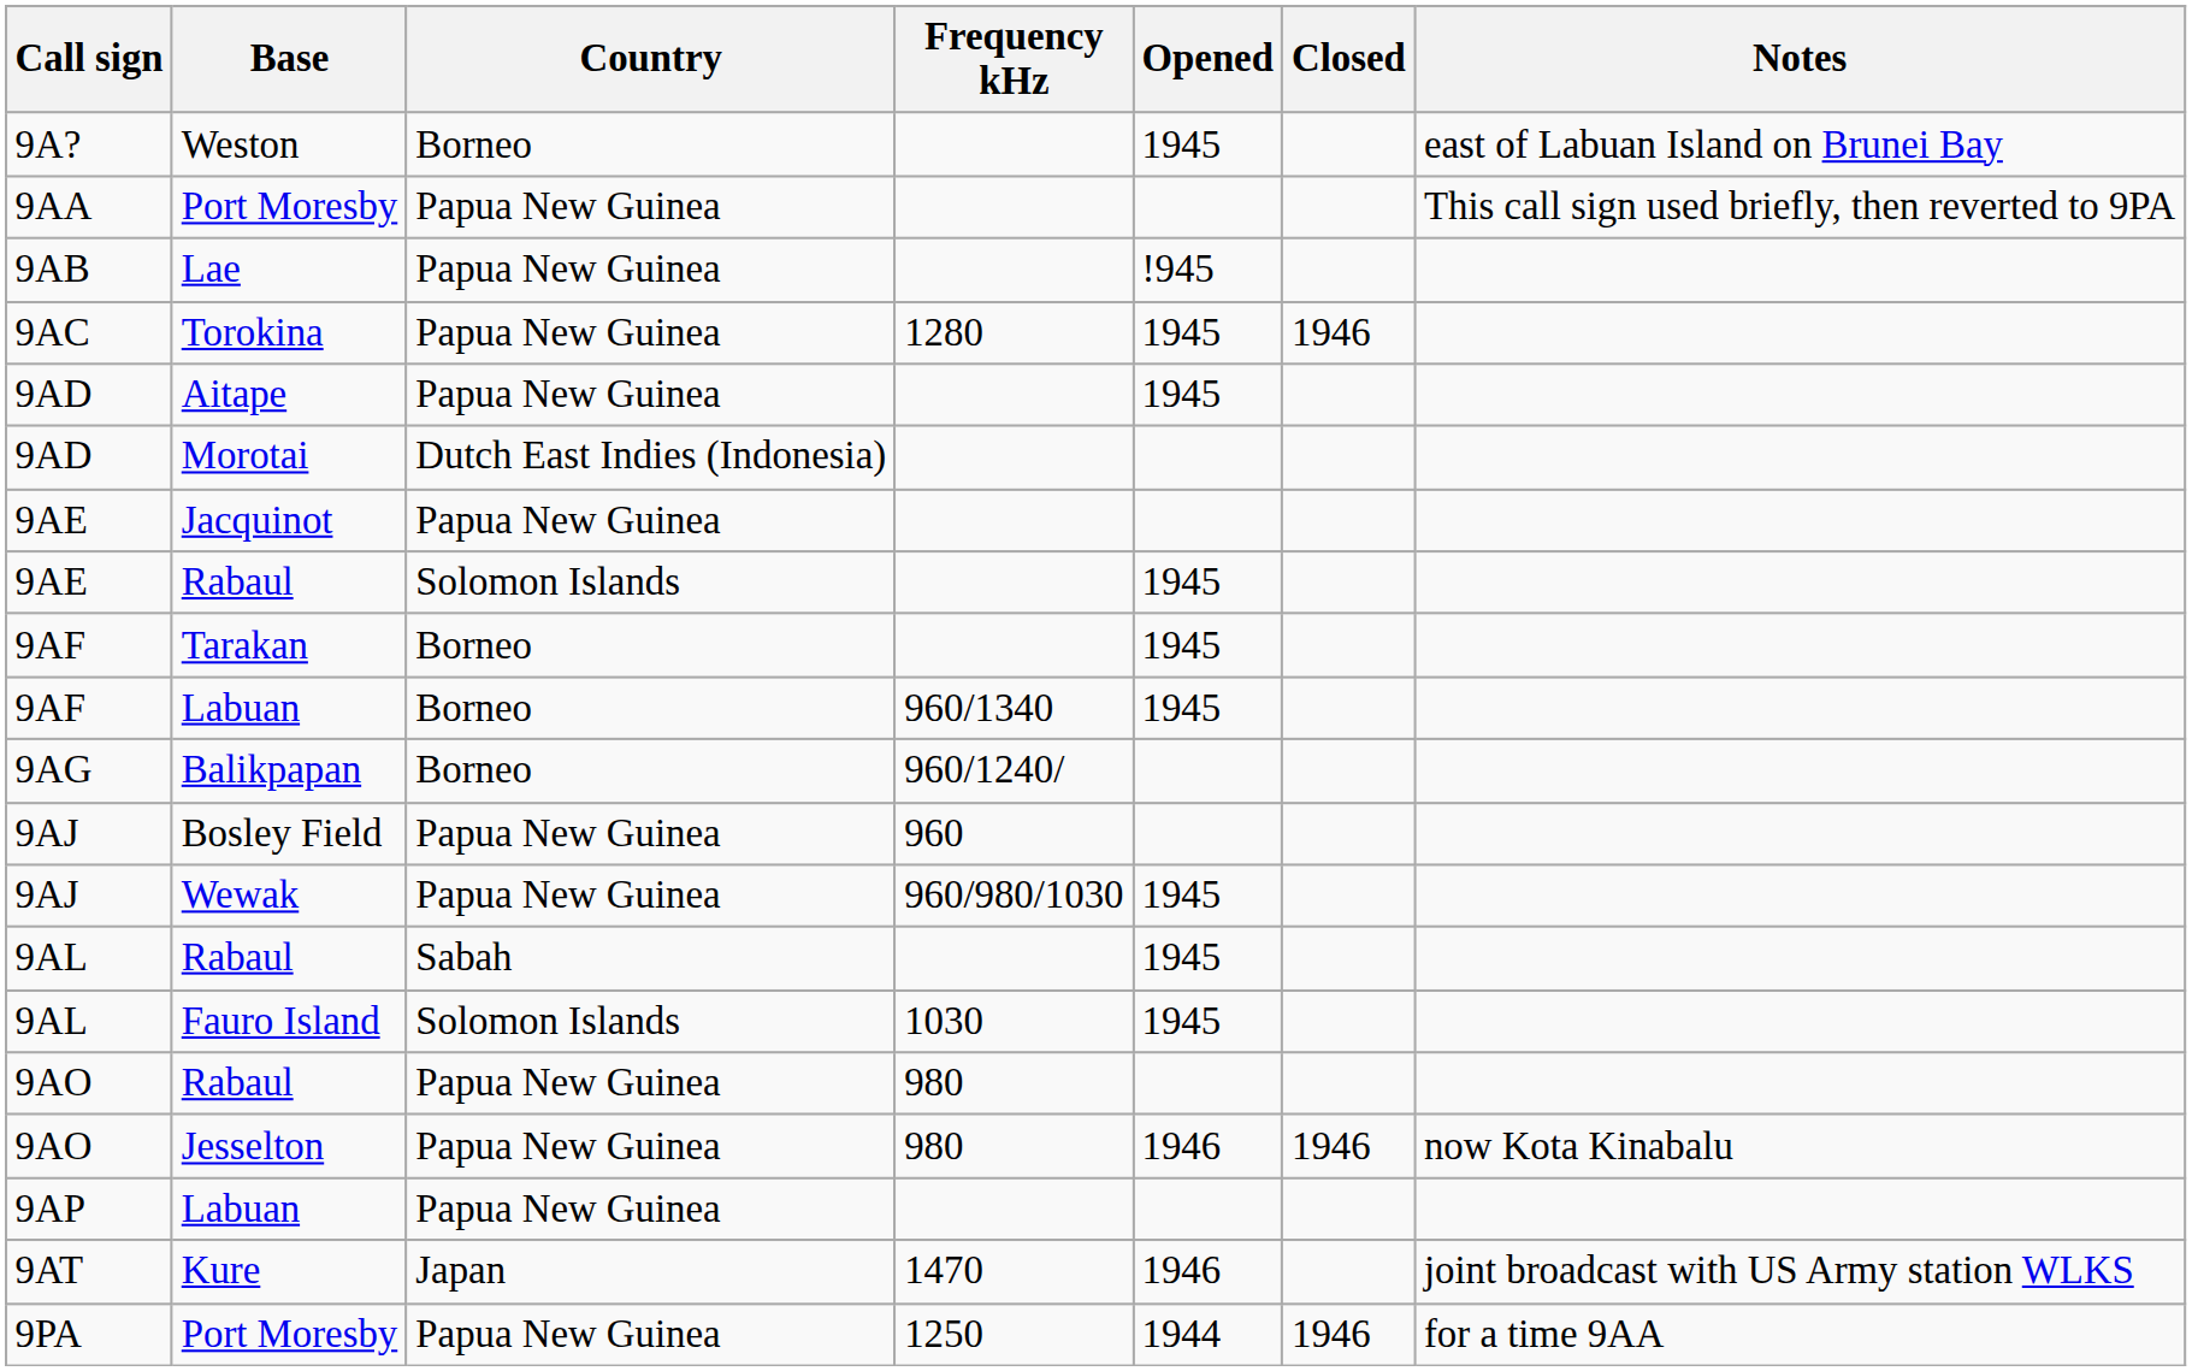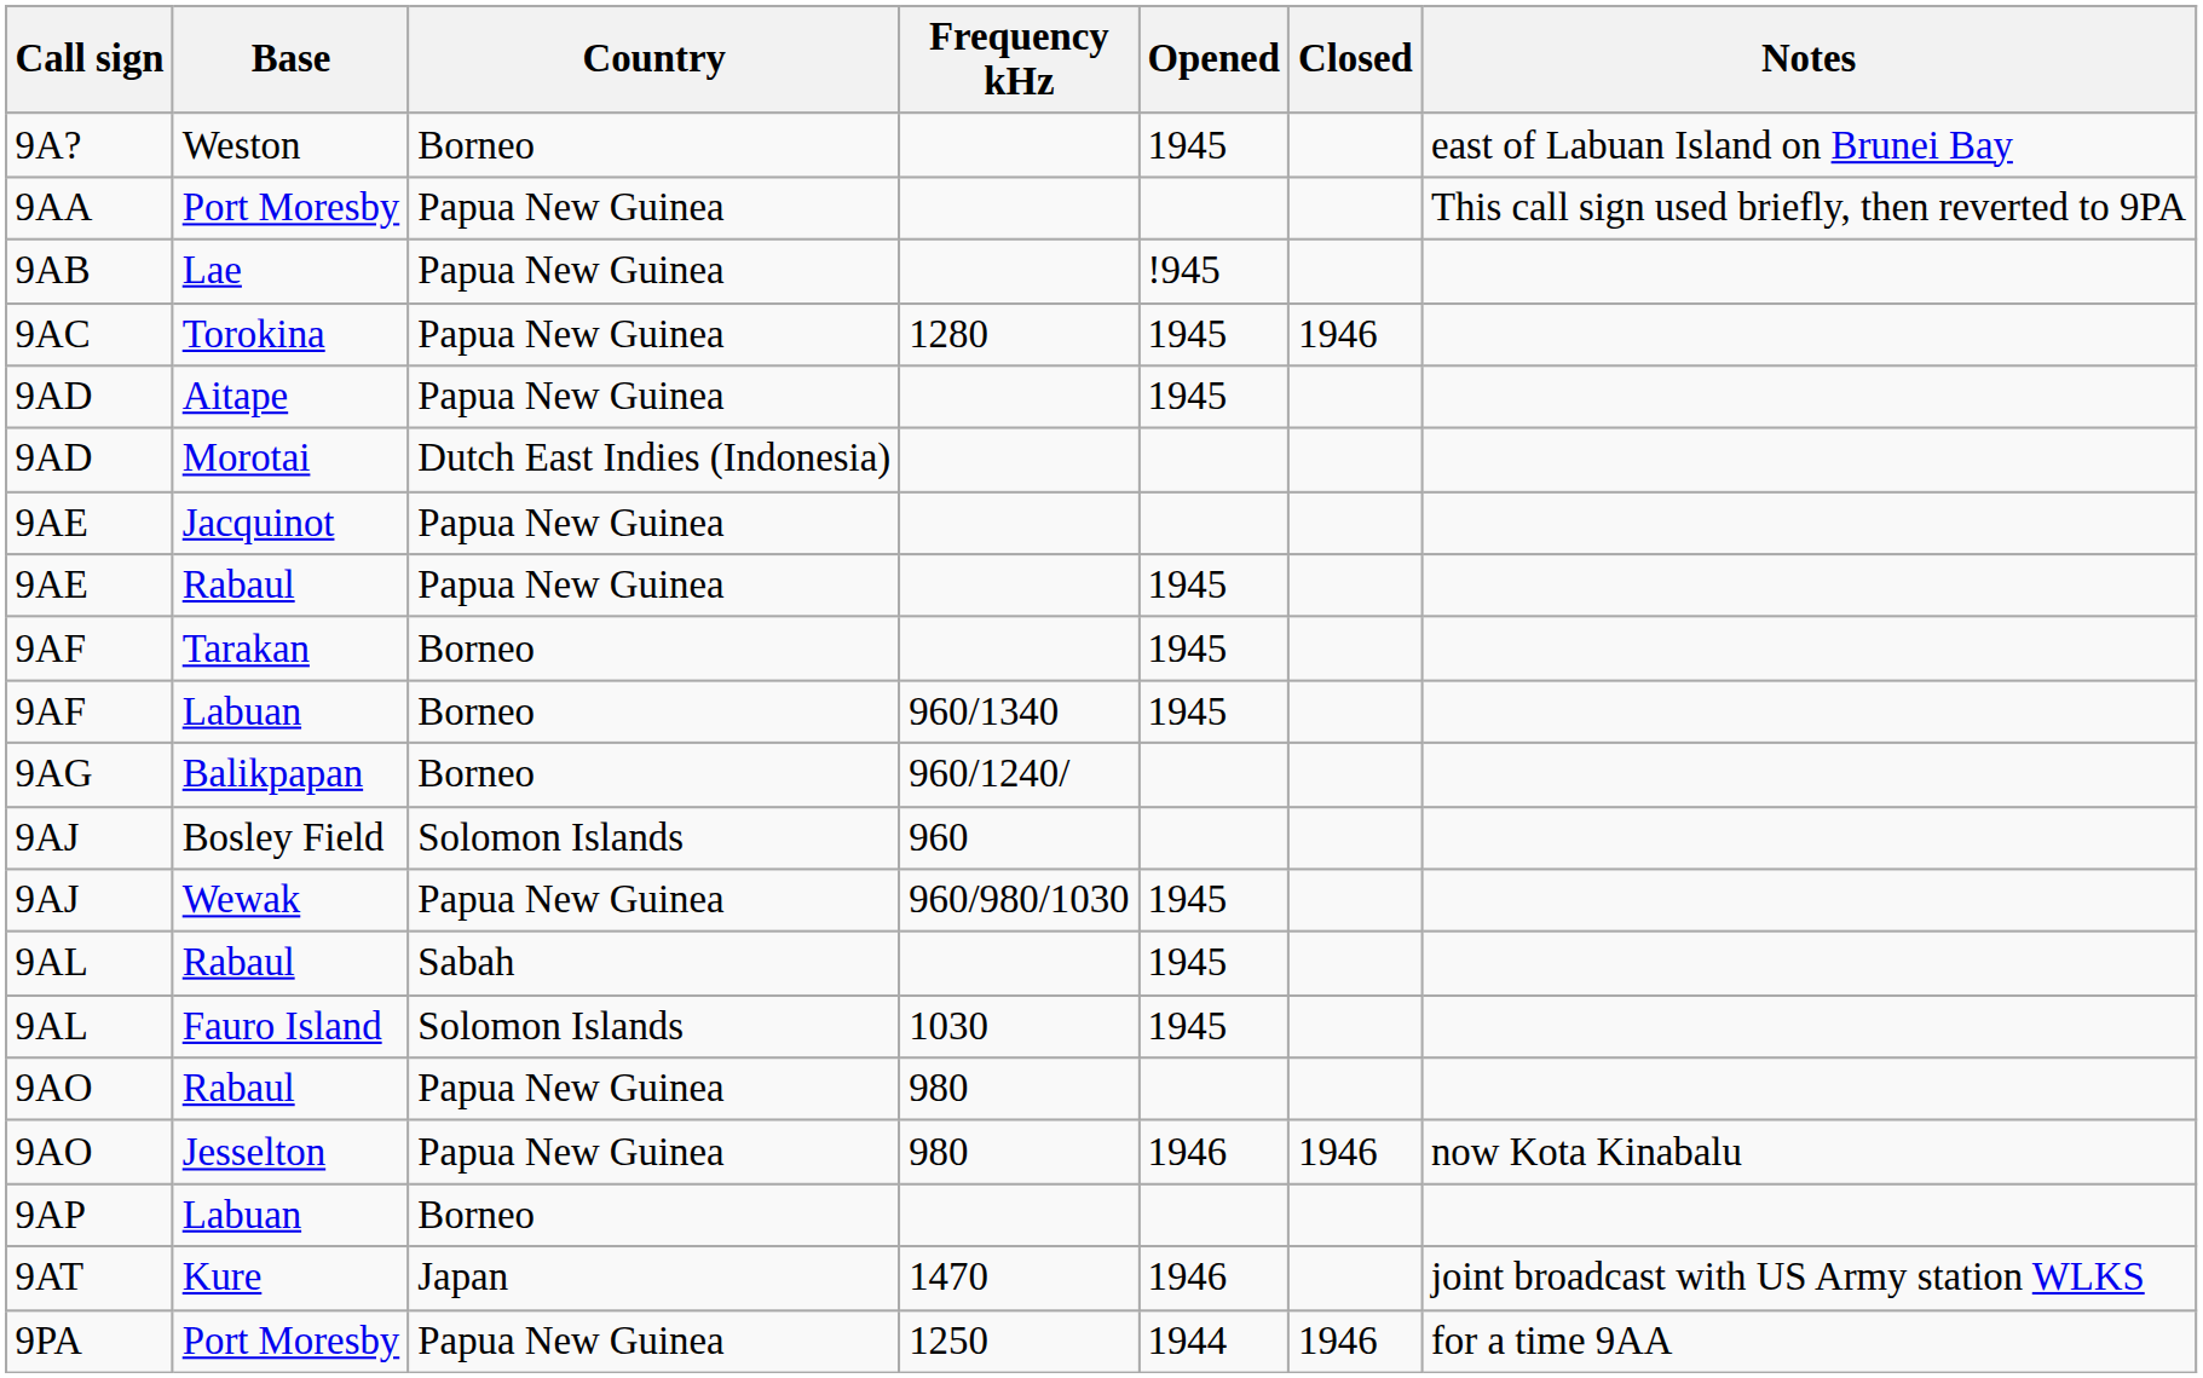 <table class="wikitable sortable" >
 <tr>
 <th>Call sign</th>
 <th>Base</th>
 <th>Country</th>
 <th>Frequency<br>kHz</th>
 <th>Opened</th>
 <th>Closed</th>
 <th>Notes</th>
 </tr>
 <tr>
 <td>9A?</td>
 <td>Weston</td>
 <td>Borneo</td>
 <td></td>
 <td>1945</td>
 <td></td>
 <td>east of Labuan Island on <a href='#'>Brunei Bay</a></td>
 </tr>
 <tr>
 <td>9AA</td>
 <td><a href='#'>Port Moresby</a></td>
 <td>Papua New Guinea</td>
 <td></td>
 <td></td>
 <td></td>
 <td>This call sign used briefly, then reverted to 9PA</td>
 </tr>
 <tr>
 <td>9AB</td>
 <td><a href='#'>Lae</a></td>
 <td>Papua New Guinea</td>
 <td></td>
 <td>!945</td>
 <td></td>
 <td></td>
 </tr>
 <tr>
 <td>9AC</td>
 <td><a href='#'>Torokina</a></td>
 <td>Papua New Guinea</td>
 <td>1280</td>
 <td>1945</td>
 <td>1946</td>
 <td></td>
 </tr>
 <tr>
 <td>9AD</td>
 <td><a href='#'>Aitape</a></td>
 <td>Papua New Guinea</td>
 <td></td>
 <td>1945</td>
 <td></td>
 <td></td>
 </tr>
 <tr>
 <td>9AD</td>
 <td><a href='#'>Morotai</a></td>
 <td>Dutch East Indies (Indonesia)</td>
 <td></td>
 <td></td>
 <td></td>
 <td></td>
 </tr>
 <tr>
 <td>9AE</td>
 <td><a href='#'>Jacquinot</a></td>
 <td>Papua New Guinea</td>
 <td></td>
 <td></td>
 <td></td>
 <td></td>
 </tr>
 <tr>
 <td>9AE</td>
 <td><a href='#'>Rabaul</a></td>
-<td>Solomon Islands</td>
+<td>Papua New Guinea</td>
 <td></td>
 <td>1945</td>
 <td></td>
 <td></td>
 </tr>
 <tr>
 <td>9AF</td>
 <td><a href='#'>Tarakan</a></td>
 <td>Borneo</td>
 <td></td>
 <td>1945</td>
 <td></td>
 <td></td>
 </tr>
 <tr>
 <td>9AF</td>
 <td><a href='#'>Labuan</a></td>
 <td>Borneo</td>
 <td>960/1340</td>
 <td>1945</td>
 <td></td>
 <td></td>
 </tr>
 <tr>
 <td>9AG</td>
 <td><a href='#'>Balikpapan</a></td>
 <td>Borneo</td>
 <td>960/1240/</td>
 <td></td>
 <td></td>
 <td></td>
 </tr>
 <tr>
 <td>9AJ</td>
 <td>Bosley Field</td>
-<td>Papua New Guinea</td>
+<td>Solomon Islands</td>
 <td>960</td>
 <td></td>
 <td></td>
 <td></td>
 </tr>
 <tr>
 <td>9AJ</td>
 <td><a href='#'>Wewak</a></td>
 <td>Papua New Guinea</td>
 <td>960/980/1030</td>
 <td>1945</td>
 <td></td>
 <td></td>
 </tr>
 <tr>
 <td>9AL</td>
 <td><a href='#'>Rabaul</a></td>
 <td>Sabah</td>
 <td></td>
 <td>1945</td>
 <td></td>
 <td></td>
 </tr>
 <tr>
 <td>9AL</td>
 <td><a href='#'>Fauro Island</a></td>
 <td>Solomon Islands</td>
 <td>1030</td>
 <td>1945</td>
 <td></td>
 <td></td>
 </tr>
 <tr>
 <td>9AO</td>
 <td><a href='#'>Rabaul</a></td>
 <td>Papua New Guinea</td>
 <td>980</td>
 <td></td>
 <td></td>
 <td></td>
 </tr>
 <tr>
 <td>9AO</td>
 <td><a href='#'>Jesselton</a></td>
 <td>Papua New Guinea</td>
 <td>980</td>
 <td>1946</td>
 <td>1946</td>
 <td>now Kota Kinabalu</td>
 </tr>
 <tr>
 <td>9AP</td>
 <td><a href='#'>Labuan</a></td>
-<td>Papua New Guinea</td>
+<td>Borneo</td>
 <td></td>
 <td></td>
 <td></td>
 <td></td>
 </tr>
 <tr>
 <td>9AT</td>
 <td><a href='#'>Kure</a></td>
 <td>Japan</td>
 <td>1470</td>
 <td>1946</td>
 <td></td>
 <td>joint broadcast with US Army station <a href='#'>WLKS</a></td>
 </tr>
 <tr>
 <td>9PA</td>
 <td><a href='#'>Port Moresby</a></td>
 <td>Papua New Guinea</td>
 <td>1250</td>
 <td>1944</td>
 <td>1946</td>
 <td>for a time 9AA</td>
 </tr>
 </table>
